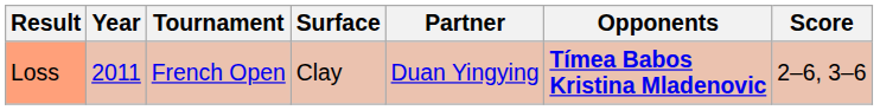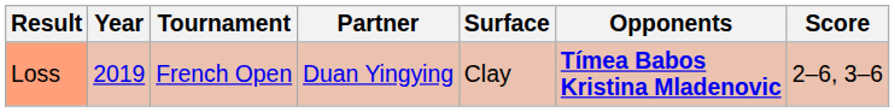 <table class="sortable wikitable">
 <tr>
 <th>Result</th>
 <th>Year</th>
 <th>Tournament</th>
+<th>Partner</th>
 <th>Surface</th>
-<th>Partner</th>
 <th>Opponents</th>
 <th>Score</th>
 </tr>
 <tr bgcolor="EBC2AF">
 <td bgcolor="FFA07A">Loss</td>
-<td><a href='#'>2011</a></td>
+<td><a href='#'>2019</a></td>
 <td><a href='#'>French Open</a></td>
+<td> <a href='#'>Duan Yingying</a></td>
 <td>Clay</td>
-<td> <a href='#'>Duan Yingying</a></td>
 <td><strong> <a href='#'>Tímea Babos</a> <br>  <a href='#'>Kristina Mladenovic</a></strong></td>
 <td>2–6, 3–6</td>
 </tr>
 </table>
